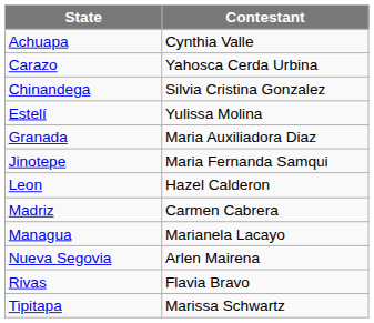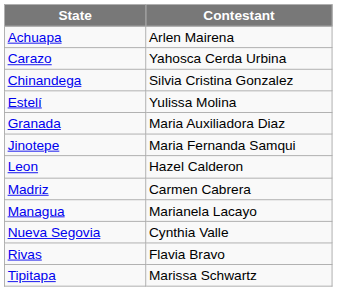 <table class="wikitable sortable" style="font-size: 95%;">
 <tr>
 <th width="150" style="background-color:#787878;color:#FFFFFF;">State</th>
 <th width="200" style="background-color:#787878;color:#FFFFFF;">Contestant</th>
 </tr>
 <tr>
 <td> <a href='#'>Achuapa</a></td>
-<td>Cynthia Valle</td>
+<td>Arlen Mairena</td>
 </tr>
 <tr>
 <td> <a href='#'>Carazo</a></td>
 <td>Yahosca Cerda Urbina</td>
 </tr>
 <tr>
 <td> <a href='#'>Chinandega</a></td>
 <td>Silvia Cristina Gonzalez</td>
 </tr>
 <tr>
 <td> <a href='#'>Estelí</a></td>
 <td>Yulissa Molina</td>
 </tr>
 <tr>
 <td> <a href='#'>Granada</a></td>
 <td>Maria Auxiliadora Diaz</td>
 </tr>
 <tr>
 <td><a href='#'>Jinotepe</a></td>
 <td>Maria Fernanda Samqui</td>
 </tr>
 <tr>
 <td> <a href='#'>Leon</a></td>
 <td>Hazel Calderon</td>
 </tr>
 <tr>
 <td> <a href='#'>Madriz</a></td>
 <td>Carmen Cabrera</td>
 </tr>
 <tr>
 <td> <a href='#'>Managua</a></td>
 <td>Marianela Lacayo</td>
 </tr>
 <tr>
 <td> <a href='#'>Nueva Segovia</a></td>
-<td>Arlen Mairena</td>
+<td>Cynthia Valle</td>
 </tr>
 <tr>
 <td> <a href='#'>Rivas</a></td>
 <td>Flavia Bravo</td>
 </tr>
 <tr>
 <td><a href='#'>Tipitapa</a></td>
 <td>Marissa Schwartz</td>
 </tr>
 </table>
